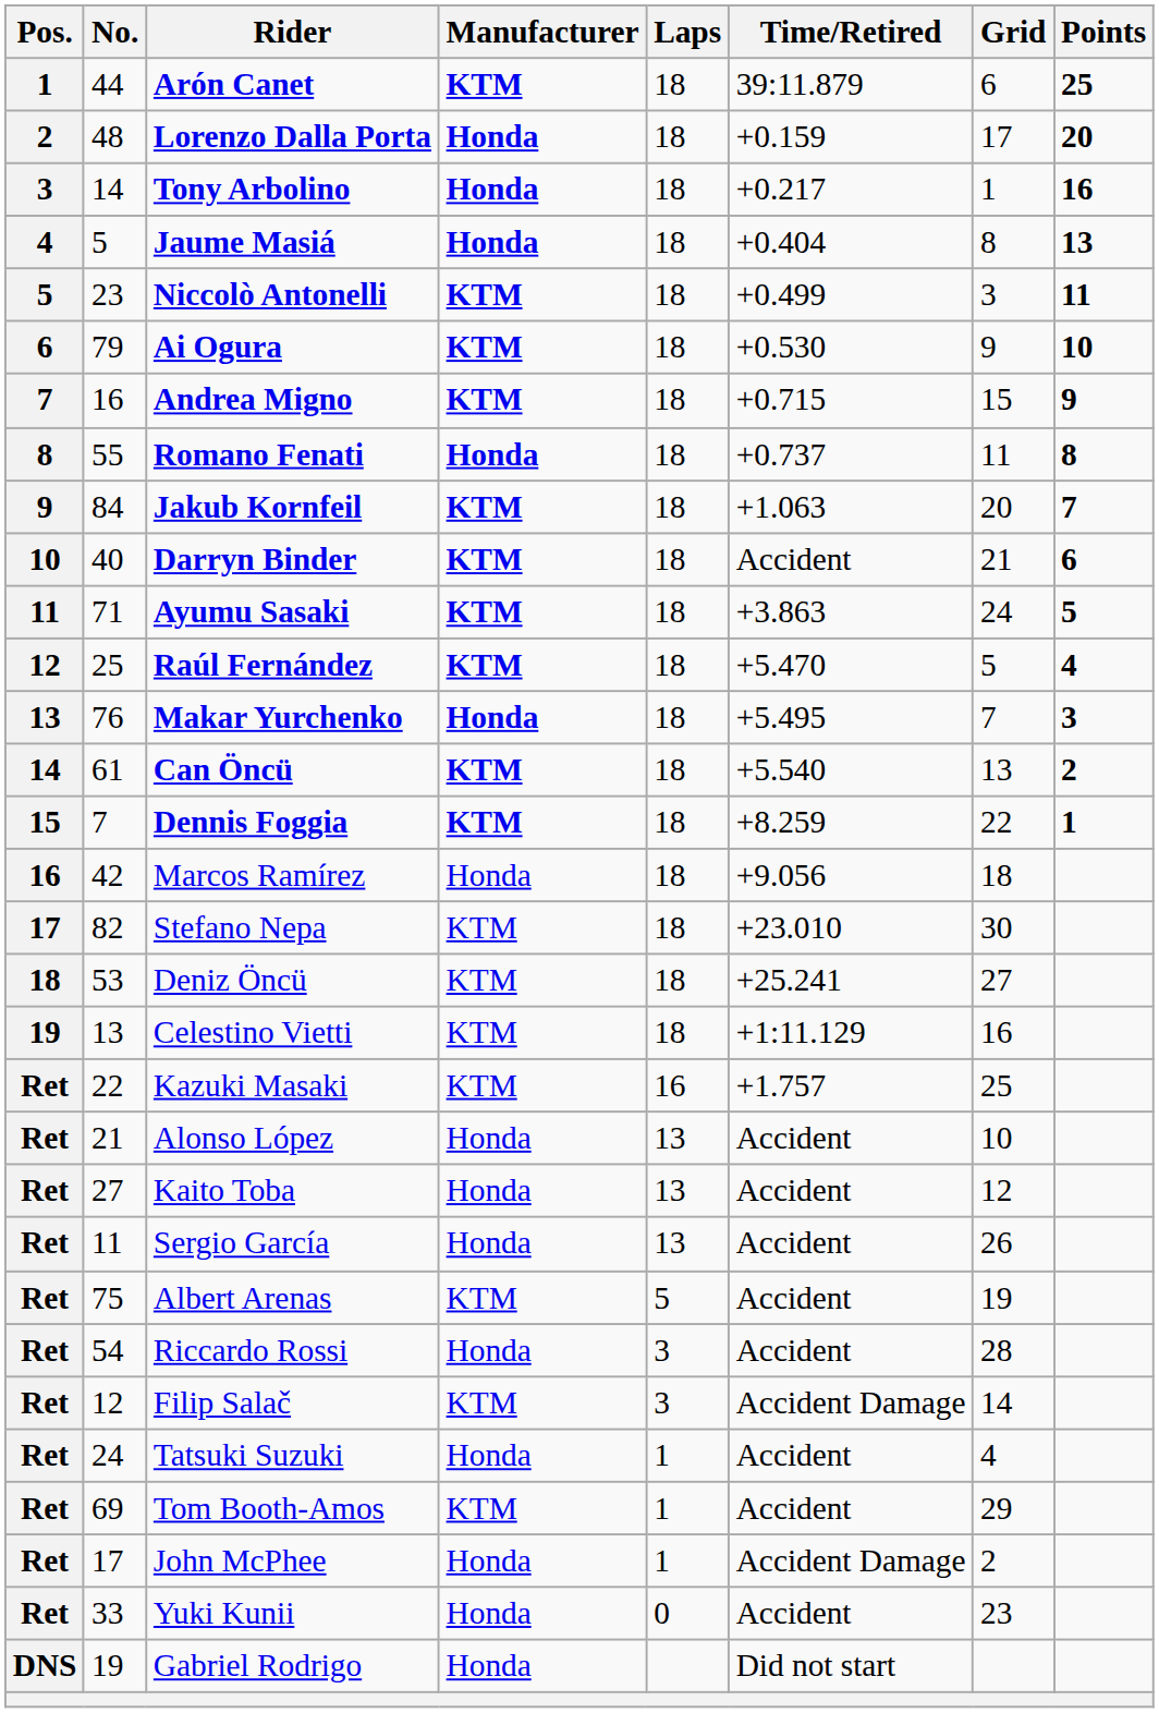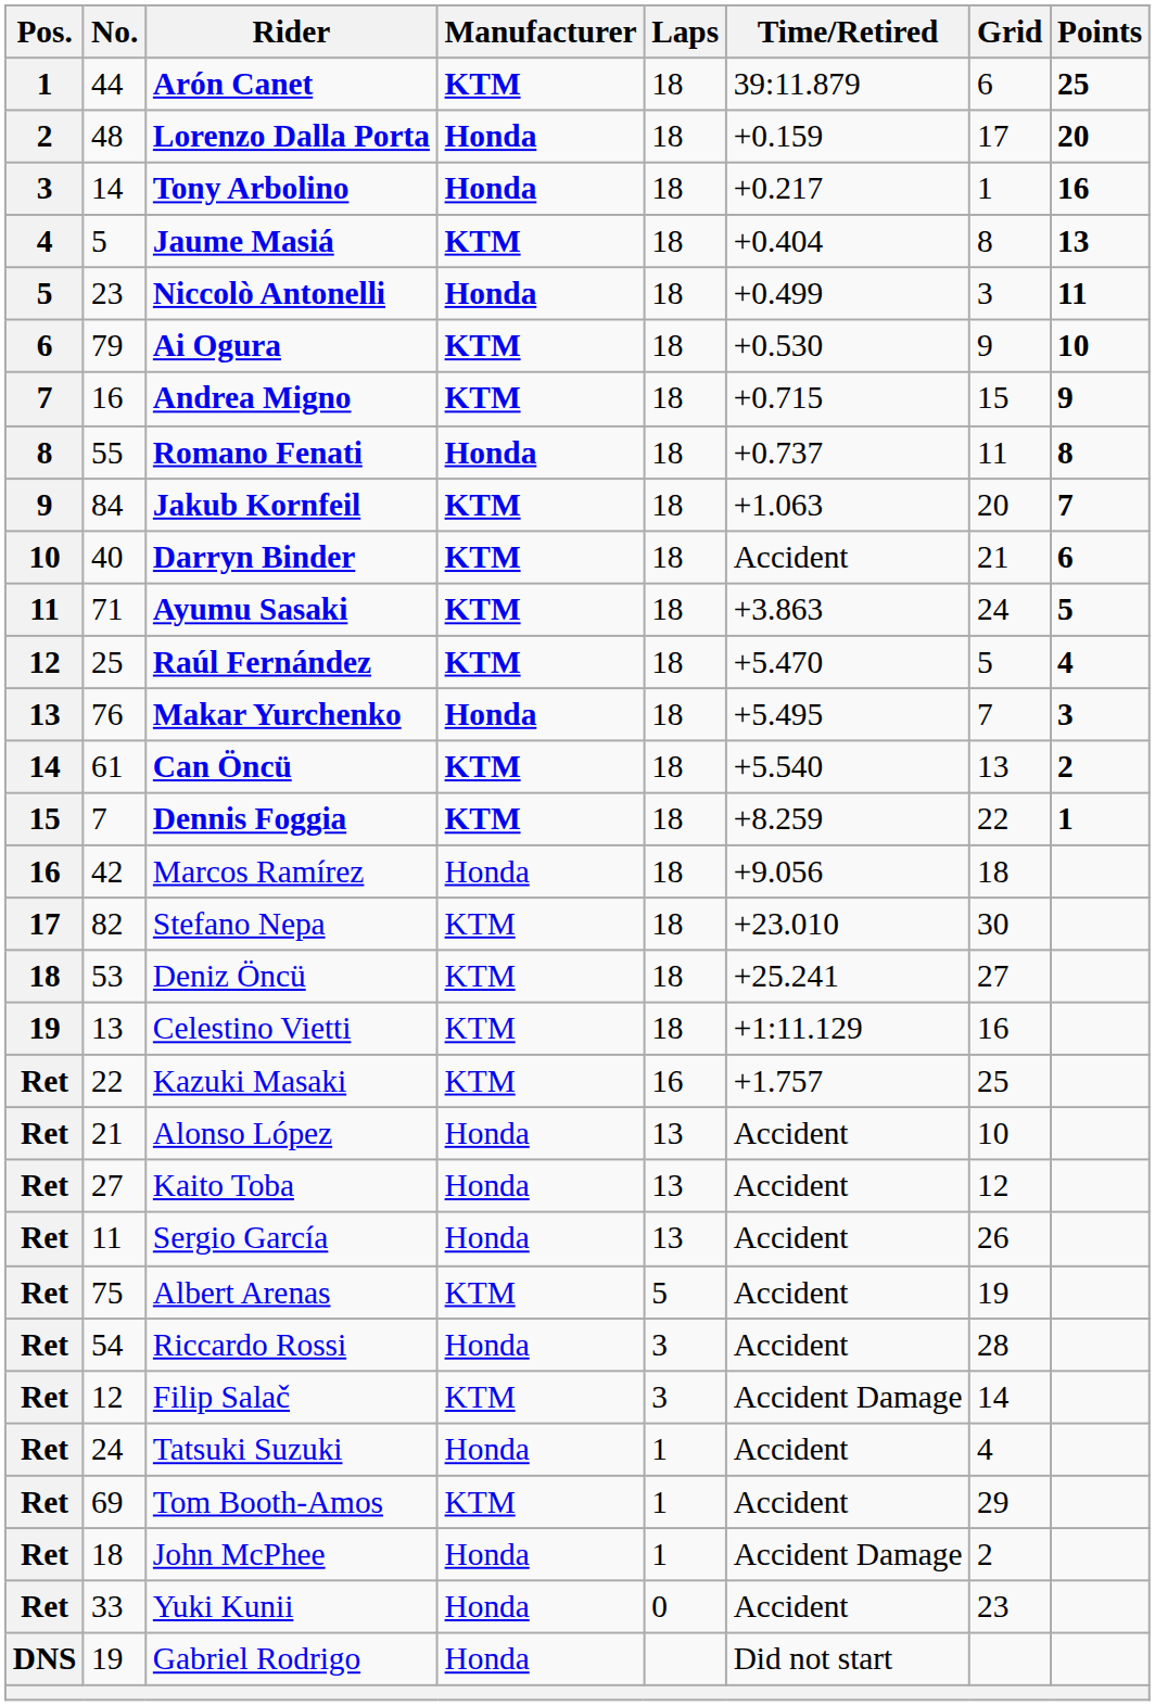 <table class="wikitable" style="font-size: 95%;">
 <tr>
 <th>Pos.</th>
 <th>No.</th>
 <th>Rider</th>
 <th>Manufacturer</th>
 <th>Laps</th>
 <th>Time/Retired</th>
 <th>Grid</th>
 <th>Points</th>
 </tr>
 <tr>
 <th>1</th>
 <td>44</td>
 <td> <strong><a href='#'>Arón Canet</a></strong></td>
 <td><strong><a href='#'>KTM</a></strong></td>
 <td>18</td>
 <td>39:11.879</td>
 <td>6</td>
 <td><strong>25</strong></td>
 </tr>
 <tr>
 <th>2</th>
 <td>48</td>
 <td> <strong><a href='#'>Lorenzo Dalla Porta</a></strong></td>
 <td><strong><a href='#'>Honda</a></strong></td>
 <td>18</td>
 <td>+0.159</td>
 <td>17</td>
 <td><strong>20</strong></td>
 </tr>
 <tr>
 <th>3</th>
 <td>14</td>
 <td> <strong><a href='#'>Tony Arbolino</a></strong></td>
 <td><strong><a href='#'>Honda</a></strong></td>
 <td>18</td>
 <td>+0.217</td>
 <td>1</td>
 <td><strong>16</strong></td>
 </tr>
 <tr>
 <th>4</th>
 <td>5</td>
 <td> <strong><a href='#'>Jaume Masiá</a></strong></td>
-<td><strong><a href='#'>Honda</a></strong></td>
+<td><strong><a href='#'>KTM</a></strong></td>
 <td>18</td>
 <td>+0.404</td>
 <td>8</td>
 <td><strong>13</strong></td>
 </tr>
 <tr>
 <th>5</th>
 <td>23</td>
 <td> <strong><a href='#'>Niccolò Antonelli</a></strong></td>
-<td><strong><a href='#'>KTM</a></strong></td>
+<td><strong><a href='#'>Honda</a></strong></td>
 <td>18</td>
 <td>+0.499</td>
 <td>3</td>
 <td><strong>11</strong></td>
 </tr>
 <tr>
 <th>6</th>
 <td>79</td>
 <td> <strong><a href='#'>Ai Ogura</a></strong></td>
 <td><strong><a href='#'>KTM</a></strong></td>
 <td>18</td>
 <td>+0.530</td>
 <td>9</td>
 <td><strong>10</strong></td>
 </tr>
 <tr>
 <th>7</th>
 <td>16</td>
 <td> <strong><a href='#'>Andrea Migno</a></strong></td>
 <td><strong><a href='#'>KTM</a></strong></td>
 <td>18</td>
 <td>+0.715</td>
 <td>15</td>
 <td><strong>9</strong></td>
 </tr>
 <tr>
 <th>8</th>
 <td>55</td>
 <td> <strong><a href='#'>Romano Fenati</a></strong></td>
 <td><strong><a href='#'>Honda</a></strong></td>
 <td>18</td>
 <td>+0.737</td>
 <td>11</td>
 <td><strong>8</strong></td>
 </tr>
 <tr>
 <th>9</th>
 <td>84</td>
 <td> <strong><a href='#'>Jakub Kornfeil</a></strong></td>
 <td><strong><a href='#'>KTM</a></strong></td>
 <td>18</td>
 <td>+1.063</td>
 <td>20</td>
 <td><strong>7</strong></td>
 </tr>
 <tr>
 <th>10</th>
 <td>40</td>
 <td> <strong><a href='#'>Darryn Binder</a></strong></td>
 <td><strong><a href='#'>KTM</a></strong></td>
 <td>18</td>
 <td>Accident</td>
 <td>21</td>
 <td><strong>6</strong></td>
 </tr>
 <tr>
 <th>11</th>
 <td>71</td>
 <td> <strong><a href='#'>Ayumu Sasaki</a></strong></td>
 <td><strong><a href='#'>KTM</a></strong></td>
 <td>18</td>
 <td>+3.863</td>
 <td>24</td>
 <td><strong>5</strong></td>
 </tr>
 <tr>
 <th>12</th>
 <td>25</td>
 <td> <strong><a href='#'>Raúl Fernández</a></strong></td>
 <td><strong><a href='#'>KTM</a></strong></td>
 <td>18</td>
 <td>+5.470</td>
 <td>5</td>
 <td><strong>4</strong></td>
 </tr>
 <tr>
 <th>13</th>
 <td>76</td>
 <td> <strong><a href='#'>Makar Yurchenko</a></strong></td>
 <td><strong><a href='#'>Honda</a></strong></td>
 <td>18</td>
 <td>+5.495</td>
 <td>7</td>
 <td><strong>3</strong></td>
 </tr>
 <tr>
 <th>14</th>
 <td>61</td>
 <td> <strong><a href='#'>Can Öncü</a></strong></td>
 <td><strong><a href='#'>KTM</a></strong></td>
 <td>18</td>
 <td>+5.540</td>
 <td>13</td>
 <td><strong>2</strong></td>
 </tr>
 <tr>
 <th>15</th>
 <td>7</td>
 <td> <strong><a href='#'>Dennis Foggia</a></strong></td>
 <td><strong><a href='#'>KTM</a></strong></td>
 <td>18</td>
 <td>+8.259</td>
 <td>22</td>
 <td><strong>1</strong></td>
 </tr>
 <tr>
 <th>16</th>
 <td>42</td>
 <td> <a href='#'>Marcos Ramírez</a></td>
 <td><a href='#'>Honda</a></td>
 <td>18</td>
 <td>+9.056</td>
 <td>18</td>
 <td></td>
 </tr>
 <tr>
 <th>17</th>
 <td>82</td>
 <td> <a href='#'>Stefano Nepa</a></td>
 <td><a href='#'>KTM</a></td>
 <td>18</td>
 <td>+23.010</td>
 <td>30</td>
 <td></td>
 </tr>
 <tr>
 <th>18</th>
 <td>53</td>
 <td> <a href='#'>Deniz Öncü</a></td>
 <td><a href='#'>KTM</a></td>
 <td>18</td>
 <td>+25.241</td>
 <td>27</td>
 <td></td>
 </tr>
 <tr>
 <th>19</th>
 <td>13</td>
 <td> <a href='#'>Celestino Vietti</a></td>
 <td><a href='#'>KTM</a></td>
 <td>18</td>
 <td>+1:11.129</td>
 <td>16</td>
 <td></td>
 </tr>
 <tr>
 <th>Ret</th>
 <td>22</td>
 <td> <a href='#'>Kazuki Masaki</a></td>
 <td><a href='#'>KTM</a></td>
 <td>16</td>
 <td>+1.757</td>
 <td>25</td>
 <td></td>
 </tr>
 <tr>
 <th>Ret</th>
 <td>21</td>
 <td> <a href='#'>Alonso López</a></td>
 <td><a href='#'>Honda</a></td>
 <td>13</td>
 <td>Accident</td>
 <td>10</td>
 <td></td>
 </tr>
 <tr>
 <th>Ret</th>
 <td>27</td>
 <td> <a href='#'>Kaito Toba</a></td>
 <td><a href='#'>Honda</a></td>
 <td>13</td>
 <td>Accident</td>
 <td>12</td>
 <td></td>
 </tr>
 <tr>
 <th>Ret</th>
 <td>11</td>
 <td> <a href='#'>Sergio García</a></td>
 <td><a href='#'>Honda</a></td>
 <td>13</td>
 <td>Accident</td>
 <td>26</td>
 <td></td>
 </tr>
 <tr>
 <th>Ret</th>
 <td>75</td>
 <td> <a href='#'>Albert Arenas</a></td>
 <td><a href='#'>KTM</a></td>
 <td>5</td>
 <td>Accident</td>
 <td>19</td>
 <td></td>
 </tr>
 <tr>
 <th>Ret</th>
 <td>54</td>
 <td> <a href='#'>Riccardo Rossi</a></td>
 <td><a href='#'>Honda</a></td>
 <td>3</td>
 <td>Accident</td>
 <td>28</td>
 <td></td>
 </tr>
 <tr>
 <th>Ret</th>
 <td>12</td>
 <td> <a href='#'>Filip Salač</a></td>
 <td><a href='#'>KTM</a></td>
 <td>3</td>
 <td>Accident Damage</td>
 <td>14</td>
 <td></td>
 </tr>
 <tr>
 <th>Ret</th>
 <td>24</td>
 <td> <a href='#'>Tatsuki Suzuki</a></td>
 <td><a href='#'>Honda</a></td>
 <td>1</td>
 <td>Accident</td>
 <td>4</td>
 <td></td>
 </tr>
 <tr>
 <th>Ret</th>
 <td>69</td>
 <td> <a href='#'>Tom Booth-Amos</a></td>
 <td><a href='#'>KTM</a></td>
 <td>1</td>
 <td>Accident</td>
 <td>29</td>
 <td></td>
 </tr>
 <tr>
 <th>Ret</th>
-<td>17</td>
+<td>18</td>
 <td> <a href='#'>John McPhee</a></td>
 <td><a href='#'>Honda</a></td>
 <td>1</td>
 <td>Accident Damage</td>
 <td>2</td>
 <td></td>
 </tr>
 <tr>
 <th>Ret</th>
 <td>33</td>
 <td> <a href='#'>Yuki Kunii</a></td>
 <td><a href='#'>Honda</a></td>
 <td>0</td>
 <td>Accident</td>
 <td>23</td>
 <td></td>
 </tr>
 <tr>
 <th>DNS</th>
 <td>19</td>
 <td> <a href='#'>Gabriel Rodrigo</a></td>
 <td><a href='#'>Honda</a></td>
 <td></td>
 <td>Did not start</td>
 <td></td>
 <td></td>
 </tr>
 <tr>
 <th colspan=8></th>
 </tr>
 </table>
